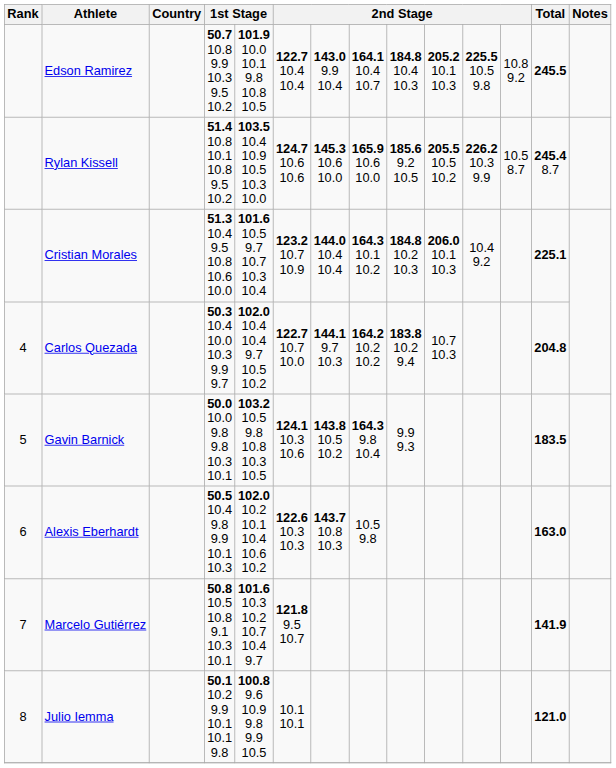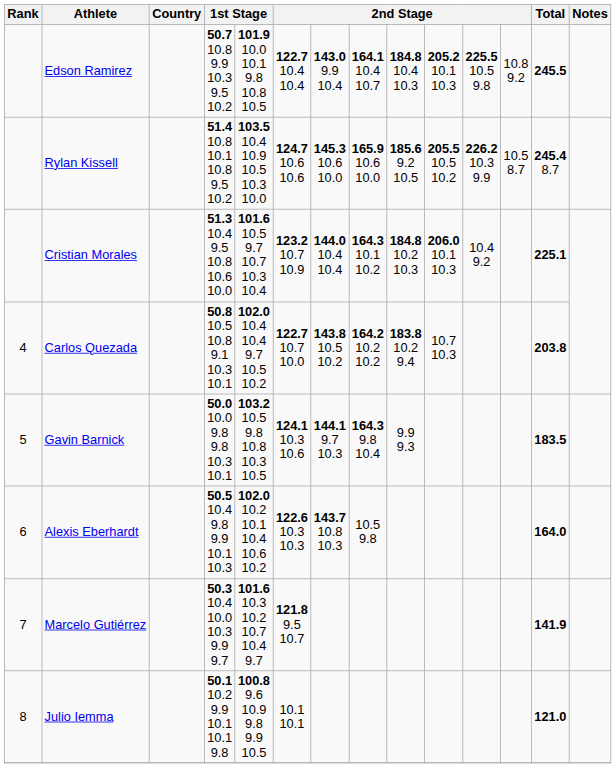 <table class="wikitable sortable" style="text-align:center">
 <tr>
 <th>Rank</th>
 <th>Athlete</th>
 <th>Country</th>
 <th colspan="2">1st Stage</th>
 <th colspan="7">2nd Stage</th>
 <th>Total</th>
 <th>Notes</th>
 </tr>
 <tr>
 <td></td>
 <td align=left><a href='#'>Edson Ramirez</a></td>
 <td align=left></td>
 <td><strong>50.7</strong><br>10.8<br>9.9<br>10.3<br>9.5<br>10.2</td>
 <td><strong>101.9</strong><br>10.0<br>10.1<br>9.8<br>10.8<br>10.5</td>
 <td><strong>122.7</strong><br>10.4<br>10.4</td>
 <td><strong>143.0</strong><br>9.9<br>10.4</td>
 <td><strong>164.1</strong><br>10.4<br>10.7</td>
 <td><strong>184.8</strong><br>10.4<br>10.3</td>
 <td><strong>205.2</strong><br>10.1<br>10.3</td>
 <td><strong>225.5</strong><br>10.5<br>9.8</td>
 <td>10.8<br>9.2</td>
 <td><strong>245.5</strong></td>
 <td></td>
 </tr>
 <tr>
 <td></td>
 <td align=left><a href='#'>Rylan Kissell</a></td>
 <td align=left></td>
 <td><strong>51.4</strong><br>10.8<br>10.1<br>10.8<br>9.5<br>10.2</td>
 <td><strong>103.5</strong><br>10.4<br>10.9<br>10.5<br>10.3<br>10.0</td>
 <td><strong>124.7</strong><br>10.6<br>10.6</td>
 <td><strong>145.3</strong><br>10.6<br>10.0</td>
 <td><strong>165.9</strong><br>10.6<br>10.0</td>
 <td><strong>185.6</strong><br>9.2<br>10.5</td>
 <td><strong>205.5</strong><br>10.5<br>10.2</td>
 <td><strong>226.2</strong><br>10.3<br>9.9</td>
 <td>10.5<br>8.7</td>
 <td><strong>245.4</strong><br>8.7</td>
 <td></td>
 </tr>
 <tr>
 <td></td>
 <td align=left><a href='#'>Cristian Morales</a></td>
 <td align=left></td>
 <td><strong>51.3</strong><br>10.4<br>9.5<br>10.8<br>10.6<br>10.0</td>
 <td><strong>101.6</strong><br>10.5<br>9.7<br>10.7<br>10.3<br>10.4</td>
 <td><strong>123.2</strong><br>10.7<br>10.9</td>
 <td><strong>144.0</strong><br>10.4<br>10.4</td>
 <td><strong>164.3</strong><br>10.1<br>10.2</td>
 <td><strong>184.8</strong><br>10.2<br>10.3</td>
 <td><strong>206.0</strong><br>10.1<br>10.3</td>
 <td>10.4<br>9.2</td>
 <td></td>
 <td><strong>225.1</strong></td>
 </tr>
 <tr>
 <td>4</td>
 <td align=left><a href='#'>Carlos Quezada</a></td>
 <td align=left></td>
-<td><strong>50.3</strong><br>10.4<br>10.0<br>10.3<br>9.9<br>9.7</td>
+<td><strong>50.8</strong><br>10.5<br>10.8<br>9.1<br>10.3<br>10.1</td>
 <td><strong>102.0</strong><br>10.4<br>10.4<br>9.7<br>10.5<br>10.2</td>
 <td><strong>122.7</strong><br>10.7<br>10.0</td>
-<td><strong>144.1</strong><br>9.7<br>10.3</td>
+<td><strong>143.8</strong><br>10.5<br>10.2</td>
 <td><strong>164.2</strong><br>10.2<br>10.2</td>
 <td><strong>183.8</strong><br>10.2<br>9.4</td>
 <td>10.7<br>10.3</td>
 <td></td>
 <td></td>
-<td><strong>204.8</strong></td>
+<td><strong>203.8</strong></td>
 </tr>
 <tr>
 <td>5</td>
 <td align=left><a href='#'>Gavin Barnick</a></td>
 <td align=left></td>
 <td><strong>50.0</strong><br>10.0<br>9.8<br>9.8<br>10.3<br>10.1</td>
 <td><strong>103.2</strong><br>10.5<br>9.8<br>10.8<br>10.3<br>10.5</td>
 <td><strong>124.1</strong><br>10.3<br>10.6</td>
-<td><strong>143.8</strong><br>10.5<br>10.2</td>
+<td><strong>144.1</strong><br>9.7<br>10.3</td>
 <td><strong>164.3</strong><br>9.8<br>10.4</td>
 <td>9.9<br>9.3</td>
 <td></td>
 <td></td>
 <td></td>
 <td><strong>183.5</strong></td>
 <td></td>
 </tr>
 <tr>
 <td>6</td>
 <td align=left><a href='#'>Alexis Eberhardt</a></td>
 <td align=left></td>
 <td><strong>50.5</strong><br>10.4<br>9.8<br>9.9<br>10.1<br>10.3</td>
 <td><strong>102.0</strong><br>10.2<br>10.1<br>10.4<br>10.6<br>10.2</td>
 <td><strong>122.6</strong><br>10.3<br>10.3</td>
 <td><strong>143.7</strong><br>10.8<br>10.3</td>
 <td>10.5<br>9.8</td>
 <td></td>
 <td></td>
 <td></td>
 <td></td>
-<td><strong>163.0</strong></td>
+<td><strong>164.0</strong></td>
 <td></td>
 </tr>
 <tr>
 <td>7</td>
 <td align=left><a href='#'>Marcelo Gutiérrez</a></td>
 <td align=left></td>
-<td><strong>50.8</strong><br>10.5<br>10.8<br>9.1<br>10.3<br>10.1</td>
+<td><strong>50.3</strong><br>10.4<br>10.0<br>10.3<br>9.9<br>9.7</td>
 <td><strong>101.6</strong><br>10.3<br>10.2<br>10.7<br>10.4<br>9.7</td>
 <td><strong>121.8</strong><br>9.5<br>10.7</td>
 <td 9.8></td>
 <td></td>
 <td></td>
 <td></td>
 <td></td>
 <td></td>
 <td><strong>141.9</strong></td>
 <td></td>
 </tr>
 <tr>
 <td>8</td>
 <td align=left><a href='#'>Julio Iemma</a></td>
 <td align=left></td>
 <td><strong>50.1</strong><br>10.2<br>9.9<br>10.1<br>10.1<br>9.8</td>
 <td><strong>100.8</strong><br>9.6<br>10.9<br>9.8<br>9.9<br>10.5</td>
 <td>10.1<br>10.1</td>
 <td></td>
 <td></td>
 <td></td>
 <td></td>
 <td></td>
 <td></td>
 <td><strong>121.0</strong></td>
 <td></td>
 </tr>
 <tr>
 </tr>
 </table>
